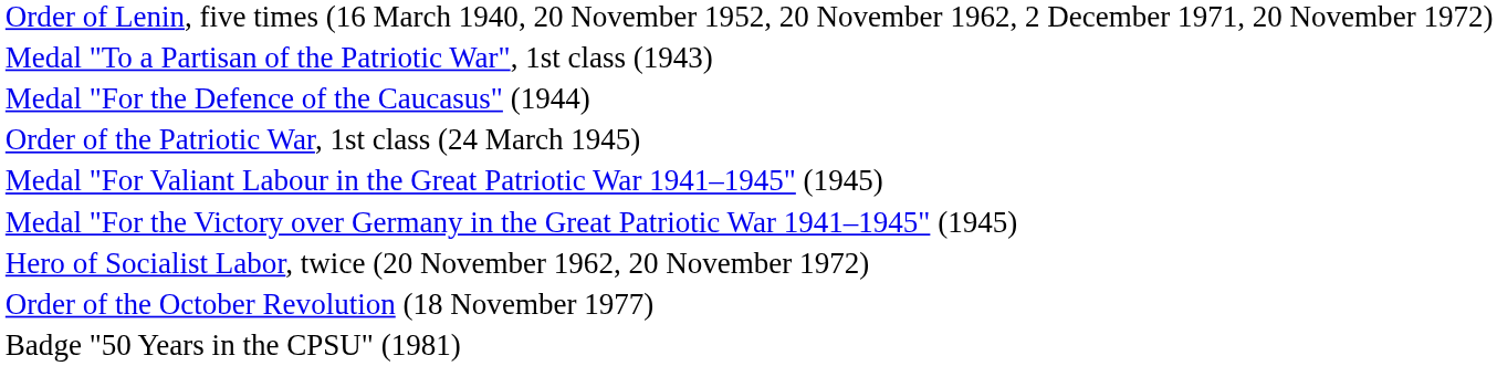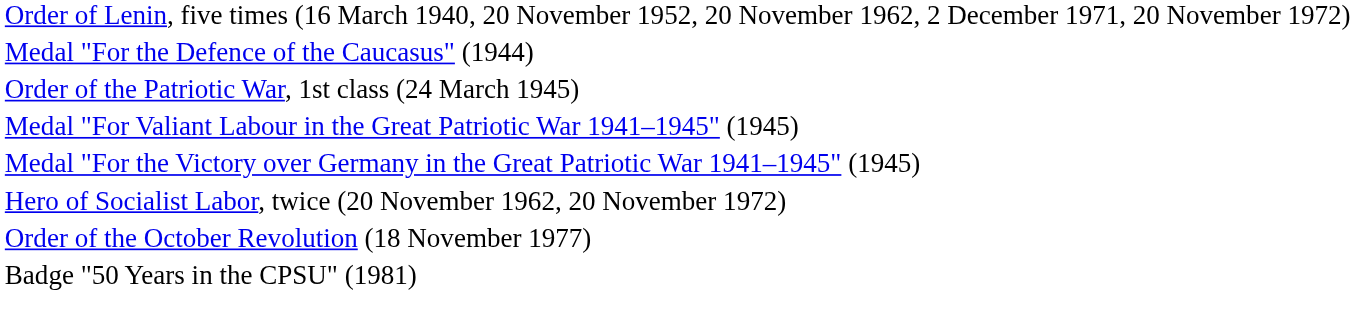 <table>
 <tr>
 <td></td>
 <td><a href='#'>Order of Lenin</a>, five times (16 March 1940, 20 November 1952, 20 November 1962, 2 December 1971, 20 November 1972)</td>
-</tr>
-<tr>
-<td></td>
-<td><a href='#'>Medal "To a Partisan of the Patriotic War"</a>, 1st class (1943)</td>
 </tr>
 <tr>
 <td></td>
 <td><a href='#'>Medal "For the Defence of the Caucasus"</a> (1944)</td>
 </tr>
 <tr>
 <td></td>
 <td><a href='#'>Order of the Patriotic War</a>, 1st class (24 March 1945)</td>
 </tr>
 <tr>
 <td></td>
 <td><a href='#'>Medal "For Valiant Labour in the Great Patriotic War 1941–1945"</a> (1945)</td>
 </tr>
 <tr>
 <td></td>
 <td><a href='#'>Medal "For the Victory over Germany in the Great Patriotic War 1941–1945"</a> (1945)</td>
 </tr>
 <tr>
 <td> </td>
 <td><a href='#'>Hero of Socialist Labor</a>, twice (20 November 1962, 20 November 1972)</td>
 </tr>
 <tr>
 <td></td>
 <td><a href='#'>Order of the October Revolution</a> (18 November 1977)</td>
 </tr>
 <tr>
 <td></td>
 <td>Badge "50 Years in the CPSU" (1981)</td>
 </tr>
 <tr>
 </tr>
 </table>
